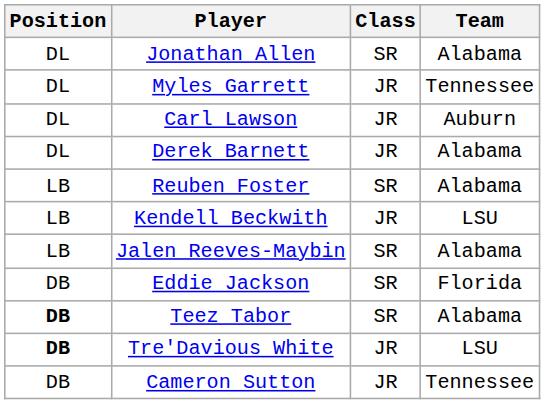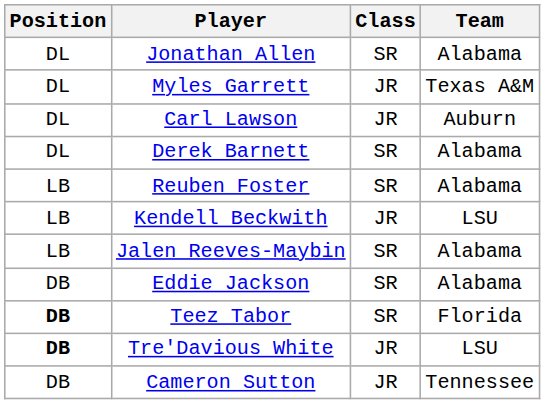 <table class="wikitable sortable">
 <tr>
 <th>Position</th>
 <th>Player</th>
 <th>Class</th>
 <th>Team</th>
 </tr>
 <tr style="text-align:center;">
 <td style="background:white">DL</td>
 <td style="background:white"><a href='#'>Jonathan Allen</a></td>
 <td style="background:white">SR</td>
 <td style="background:white">Alabama</td>
 </tr>
 <tr style="text-align:center;">
 <td style="background:white">DL</td>
 <td style="background:white"><a href='#'>Myles Garrett</a></td>
 <td style="background:white">JR</td>
-<td style="background:white">Tennessee</td>
+<td style="background:white">Texas A&M</td>
 </tr>
 <tr style="text-align:center;">
 <td style="background:white">DL</td>
 <td style="background:white"><a href='#'>Carl Lawson</a></td>
 <td style="background:white">JR</td>
 <td style="background:white">Auburn</td>
 </tr>
 <tr style="text-align:center;">
 <td style="background:white">DL</td>
 <td style="background:white"><a href='#'>Derek Barnett</a></td>
-<td style="background:white">JR</td>
+<td style="background:white">SR</td>
 <td style="background:white">Alabama</td>
 </tr>
 <tr style="text-align:center;">
 <td style="background:white">LB</td>
 <td style="background:white"><a href='#'>Reuben Foster</a></td>
 <td style="background:white">SR</td>
 <td style="background:white">Alabama</td>
 </tr>
 <tr style="text-align:center;">
 <td style="background:white">LB</td>
 <td style="background:white"><a href='#'>Kendell Beckwith</a></td>
 <td style="background:white">JR</td>
 <td style="background:white">LSU</td>
 </tr>
 <tr style="text-align:center;">
 <td style="background:white">LB</td>
 <td style="background:white"><a href='#'>Jalen Reeves-Maybin</a></td>
 <td style="background:white">SR</td>
 <td style="background:white">Alabama</td>
 </tr>
 <tr style="text-align:center;">
 <td style="background:white">DB</td>
 <td style="background:white"><a href='#'>Eddie Jackson</a></td>
 <td style="background:white">SR</td>
-<td style="background:white">Florida</td>
+<td style="background:white">Alabama</td>
 </tr>
 <tr style="text-align:center;">
 <td style="background:white"><strong>DB</strong></td>
 <td style="background:white"><a href='#'>Teez Tabor</a></td>
 <td style="background:white">SR</td>
-<td style="background:white">Alabama</td>
+<td style="background:white">Florida</td>
 </tr>
 <tr style="text-align:center;">
 <td style="background:white"><strong>DB</strong></td>
 <td style="background:white"><a href='#'>Tre'Davious White</a></td>
 <td style="background:white">JR</td>
 <td style="background:white">LSU</td>
 </tr>
 <tr style="text-align:center;">
 <td style="background:white">DB</td>
 <td style="background:white"><a href='#'>Cameron Sutton</a></td>
 <td style="background:white">JR</td>
 <td style="background:white">Tennessee</td>
 </tr>
 </table>
